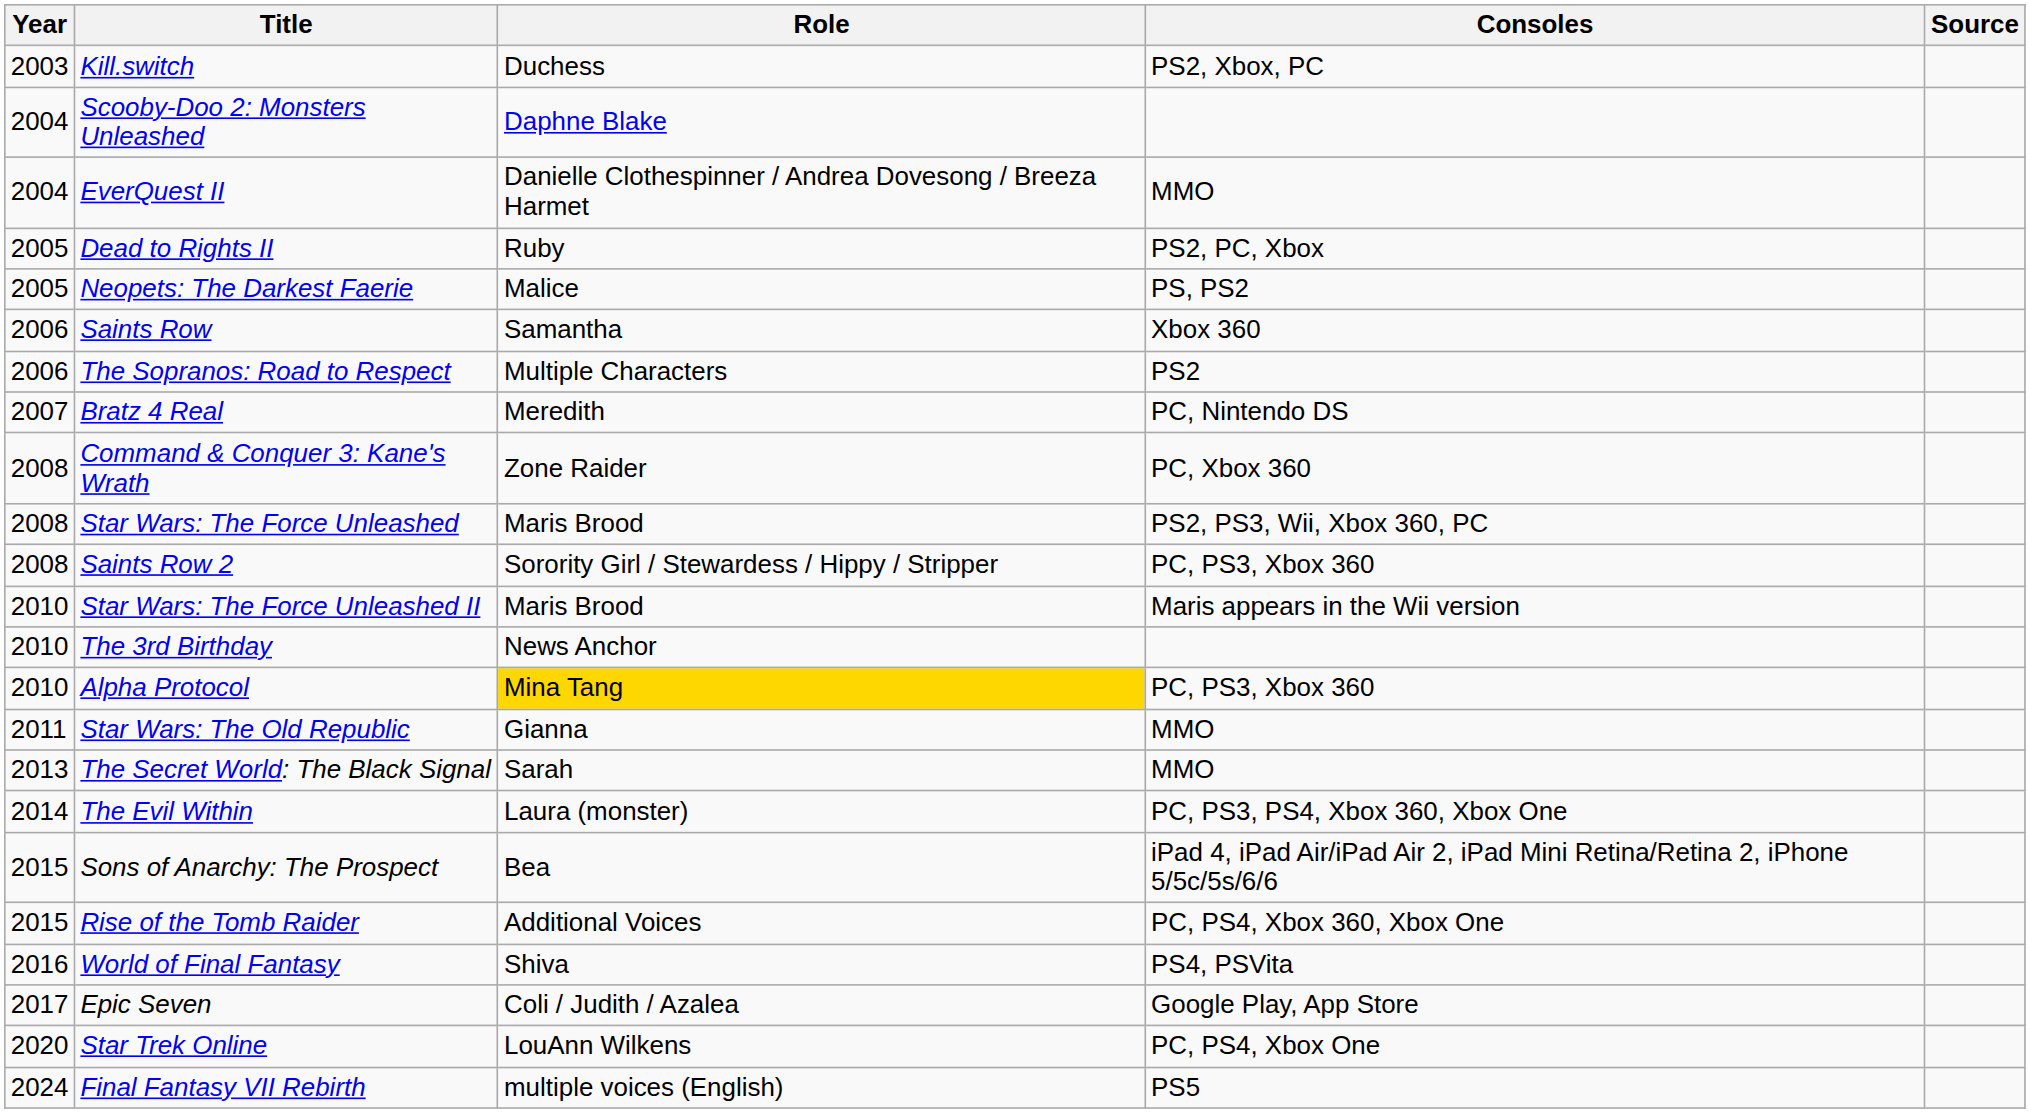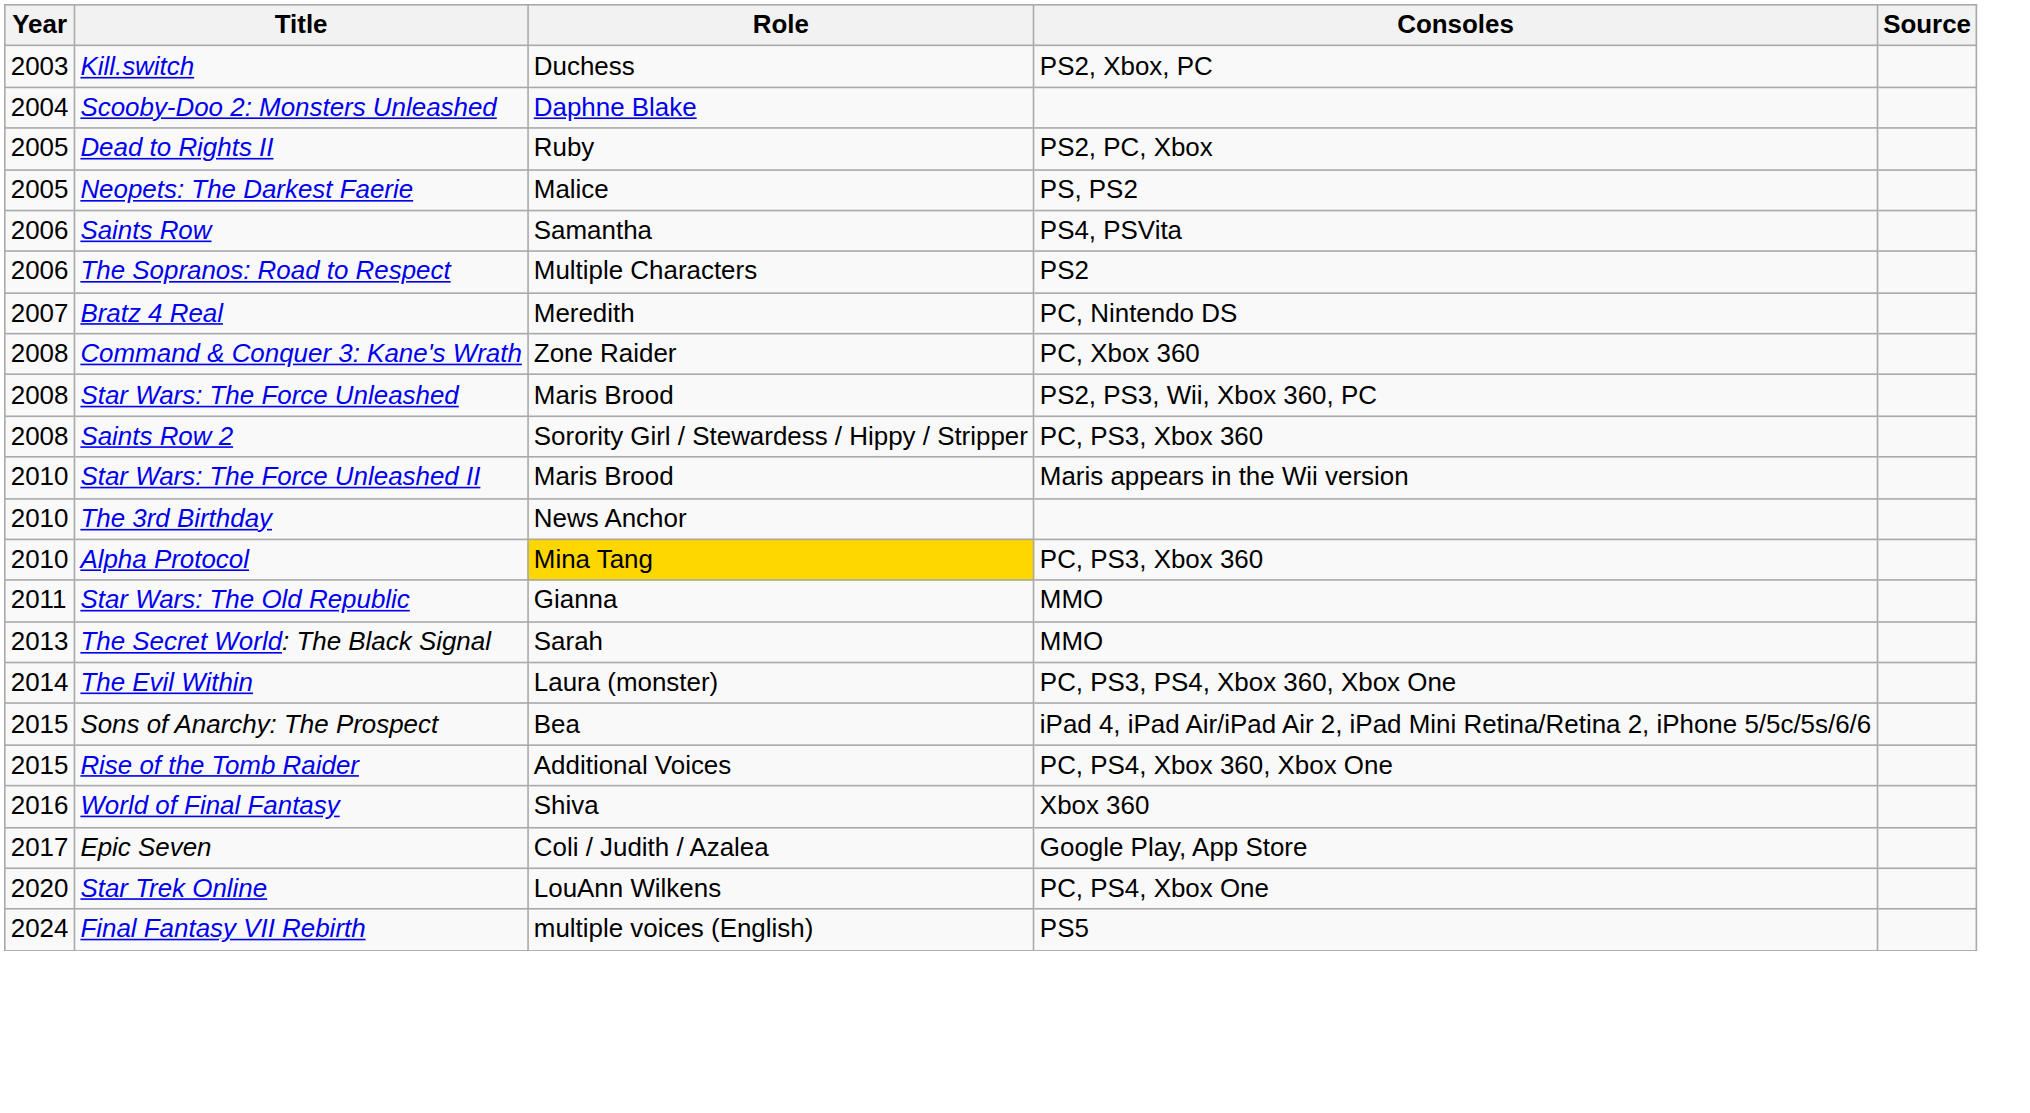 <table class="wikitable sortable">
 <tr>
 <th>Year</th>
 <th>Title</th>
 <th>Role</th>
 <th>Consoles</th>
 <th>Source</th>
 </tr>
 <tr>
 <td>2003</td>
 <td><em><a href='#'>Kill.switch</a></em></td>
 <td>Duchess</td>
 <td>PS2, Xbox, PC</td>
 <td></td>
 </tr>
 <tr>
 <td>2004</td>
 <td><em><a href='#'>Scooby-Doo 2: Monsters Unleashed</a></em></td>
 <td><a href='#'>Daphne Blake</a></td>
 <td></td>
 <td></td>
 </tr>
 <tr>
-<td>2004</td>
-<td><em><a href='#'>EverQuest II</a></em></td>
-<td>Danielle Clothespinner / Andrea Dovesong / Breeza Harmet</td>
-<td>MMO</td>
-<td></td>
-</tr>
-<tr>
 <td>2005</td>
 <td><em><a href='#'>Dead to Rights II</a></em></td>
 <td>Ruby</td>
 <td>PS2, PC, Xbox</td>
 <td></td>
 </tr>
 <tr>
 <td>2005</td>
 <td><em><a href='#'>Neopets: The Darkest Faerie</a></em></td>
 <td>Malice</td>
 <td>PS, PS2</td>
 <td></td>
 </tr>
 <tr>
 <td>2006</td>
 <td><em><a href='#'>Saints Row</a></em></td>
 <td>Samantha</td>
-<td>Xbox 360</td>
+<td>PS4, PSVita</td>
 <td></td>
 </tr>
 <tr>
 <td>2006</td>
 <td><em><a href='#'>The Sopranos: Road to Respect</a></em></td>
 <td>Multiple Characters</td>
 <td>PS2</td>
 <td></td>
 </tr>
 <tr>
 <td>2007</td>
 <td><em><a href='#'>Bratz 4 Real</a></em></td>
 <td>Meredith</td>
 <td>PC, Nintendo DS</td>
 <td></td>
 </tr>
 <tr>
 <td>2008</td>
 <td><em><a href='#'>Command & Conquer 3: Kane's Wrath</a></em></td>
 <td>Zone Raider</td>
 <td>PC, Xbox 360</td>
 <td></td>
 </tr>
 <tr>
 <td>2008</td>
 <td><em><a href='#'>Star Wars: The Force Unleashed</a></em></td>
 <td>Maris Brood</td>
 <td>PS2, PS3, Wii, Xbox 360, PC</td>
 <td></td>
 </tr>
 <tr>
 <td>2008</td>
 <td><em><a href='#'>Saints Row 2</a></em></td>
 <td>Sorority Girl / Stewardess / Hippy / Stripper</td>
 <td>PC, PS3, Xbox 360</td>
 <td></td>
 </tr>
 <tr>
 <td>2010</td>
 <td><em> <a href='#'>Star Wars: The Force Unleashed II</a></em></td>
 <td>Maris Brood</td>
 <td>Maris appears in the Wii version</td>
 <td></td>
 </tr>
 <tr>
 <td>2010</td>
 <td><em><a href='#'>The 3rd Birthday</a></em></td>
 <td>News Anchor</td>
 <td></td>
 <td></td>
 </tr>
 <tr>
 <td>2010</td>
 <td><em><a href='#'>Alpha Protocol</a></em></td>
 <td style="background: gold;">Mina Tang</td>
 <td>PC, PS3, Xbox 360</td>
 <td></td>
 </tr>
 <tr>
 <td>2011</td>
 <td><em><a href='#'>Star Wars: The Old Republic</a></em></td>
 <td>Gianna</td>
 <td>MMO</td>
 <td></td>
 </tr>
 <tr>
 <td>2013</td>
 <td><em><a href='#'>The Secret World</a>: The Black Signal</em></td>
 <td>Sarah</td>
 <td>MMO</td>
 <td></td>
 </tr>
 <tr>
 <td>2014</td>
 <td><em><a href='#'>The Evil Within</a></em></td>
 <td>Laura (monster)</td>
 <td>PC, PS3, PS4, Xbox 360, Xbox One</td>
 <td></td>
 </tr>
 <tr>
 <td>2015</td>
 <td><em>Sons of Anarchy: The Prospect</em></td>
 <td>Bea</td>
 <td>iPad 4, iPad Air/iPad Air 2, iPad Mini Retina/Retina 2, iPhone 5/5c/5s/6/6</td>
 <td></td>
 </tr>
 <tr>
 <td>2015</td>
 <td><em><a href='#'>Rise of the Tomb Raider</a></em></td>
 <td>Additional Voices</td>
 <td>PC, PS4, Xbox 360, Xbox One</td>
 <td></td>
 </tr>
 <tr>
 <td>2016</td>
 <td><em><a href='#'>World of Final Fantasy</a></em></td>
 <td>Shiva</td>
-<td>PS4, PSVita</td>
+<td>Xbox 360</td>
 <td></td>
 </tr>
 <tr>
 <td>2017</td>
 <td><em>Epic Seven</em></td>
 <td>Coli / Judith / Azalea</td>
 <td>Google Play, App Store</td>
 <td></td>
 </tr>
 <tr>
 <td>2020</td>
 <td><em><a href='#'>Star Trek Online</a></em></td>
 <td>LouAnn Wilkens</td>
 <td>PC, PS4, Xbox One</td>
 </tr>
 <tr>
 <td>2024</td>
 <td><em><a href='#'>Final Fantasy VII Rebirth</a></em></td>
 <td>multiple voices (English)</td>
 <td>PS5</td>
 <td></td>
 </tr>
 </table>
